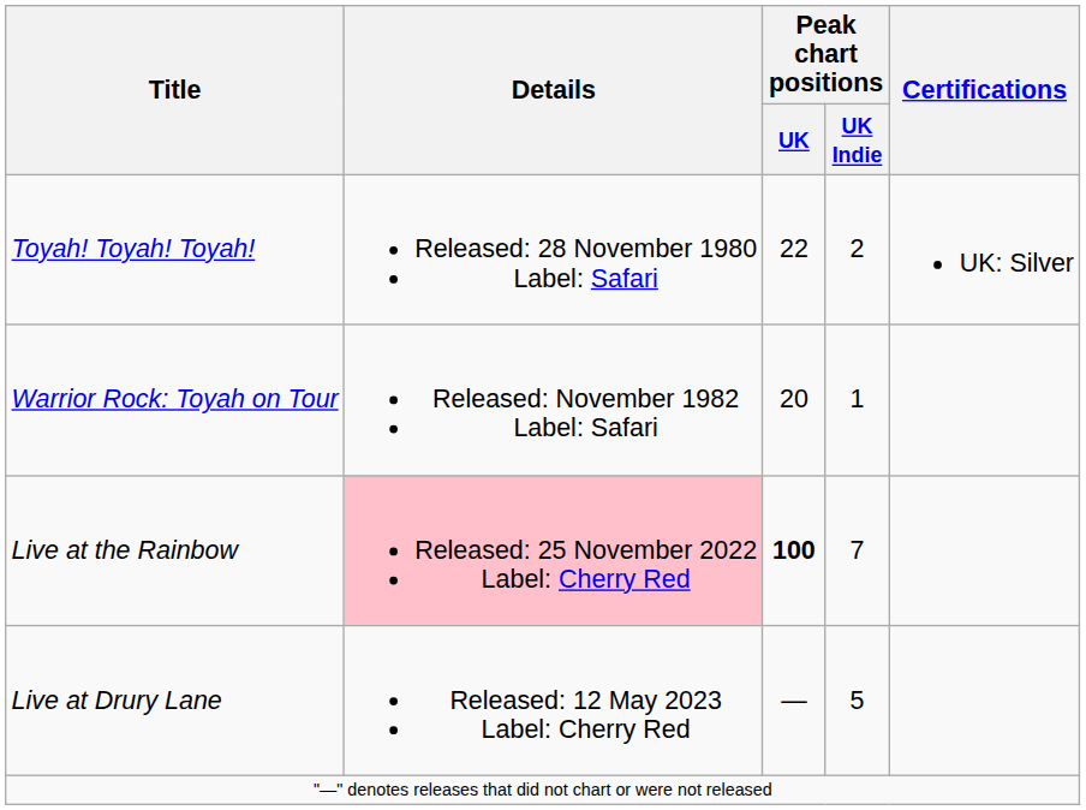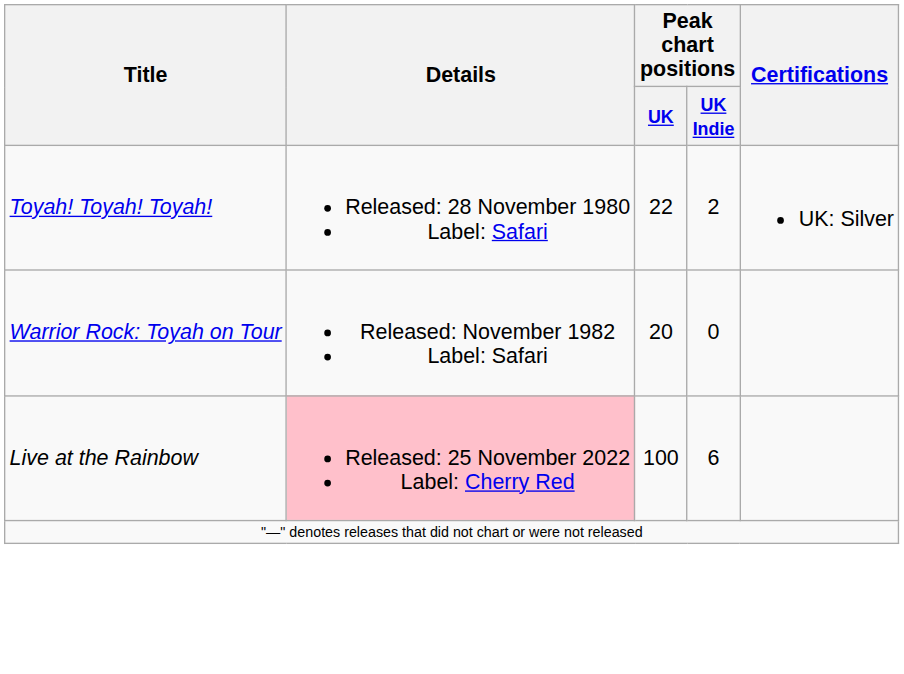 <table class="wikitable" style="text-align:center">
 <tr>
 <th rowspan="2">Title</th>
 <th rowspan="2">Details</th>
 <th colspan="2">Peak chart positions</th>
 <th rowspan="2"><a href='#'>Certifications</a></th>
 </tr>
 <tr>
 <th width="30"><small><a href='#'>UK</a></small><br></th>
 <th width="30"><small><a href='#'>UK<br>Indie</a></small><br></th>
 </tr>
 <tr>
 <td align="left"><em><a href='#'>Toyah! Toyah! Toyah!</a></em></td>
 <td><br><ul><li>Released: 28 November 1980</li><li>Label: <a href='#'>Safari</a></li></ul></td>
 <td>22</td>
 <td>2</td>
 <td><br><ul><li>UK: Silver</li></ul></td>
 </tr>
 <tr>
 <td align="left"><em><a href='#'>Warrior Rock: Toyah on Tour</a></em></td>
 <td><br><ul><li>Released: November 1982</li><li>Label: Safari</li></ul></td>
 <td>20</td>
-<td>1</td>
+<td>0</td>
 <td></td>
 </tr>
 <tr>
 <td align="left"><em>Live at the Rainbow</em></td>
 <td style="background: pink;"><br><ul><li>Released: 25 November 2022</li><li>Label: <a href='#'>Cherry Red</a></li></ul></td>
-<td><strong>100</strong></td>
-<td>7</td>
-<td></td>
-</tr>
-<tr>
-<td align="left"><em>Live at Drury Lane</em></td>
-<td><br><ul><li>Released: 12 May 2023</li><li>Label: Cherry Red</li></ul></td>
-<td>—</td>
-<td>5</td>
+<td>100</td>
+<td>6</td>
 <td></td>
 </tr>
 <tr>
 <td colspan="5" style="font-size:8pt">"—" denotes releases that did not chart or were not released</td>
 </tr>
 </table>
